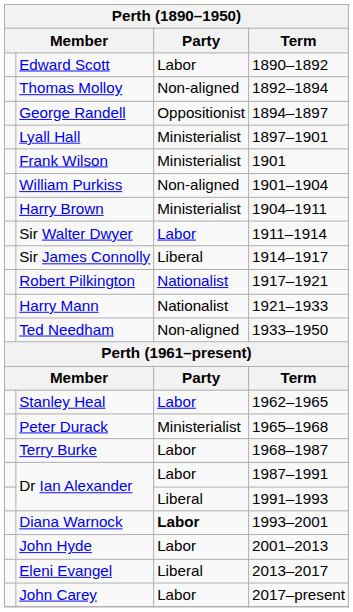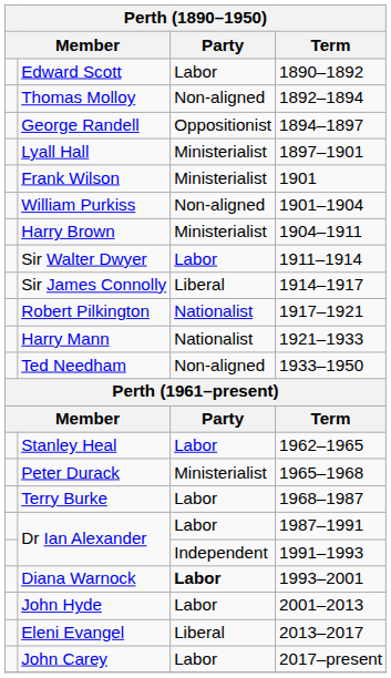 <table class="wikitable">
 <tr>
 <th colspan="4">Perth (1890–1950)</th>
 </tr>
 <tr>
 <th colspan="2">Member</th>
 <th>Party</th>
 <th>Term</th>
 </tr>
 <tr>
 <td> </td>
 <td><a href='#'>Edward Scott</a></td>
 <td>Labor</td>
 <td>1890–1892</td>
 </tr>
 <tr>
 <td> </td>
 <td><a href='#'>Thomas Molloy</a></td>
 <td>Non-aligned</td>
 <td>1892–1894</td>
 </tr>
 <tr>
 <td> </td>
 <td><a href='#'>George Randell</a></td>
 <td>Oppositionist</td>
 <td>1894–1897</td>
 </tr>
 <tr>
 <td> </td>
 <td><a href='#'>Lyall Hall</a></td>
 <td>Ministerialist</td>
 <td>1897–1901</td>
 </tr>
 <tr>
 <td> </td>
 <td><a href='#'>Frank Wilson</a></td>
 <td>Ministerialist</td>
 <td>1901</td>
 </tr>
 <tr>
 <td> </td>
 <td><a href='#'>William Purkiss</a></td>
 <td>Non-aligned</td>
 <td>1901–1904</td>
 </tr>
 <tr>
 <td> </td>
 <td><a href='#'>Harry Brown</a></td>
 <td>Ministerialist</td>
 <td>1904–1911</td>
 </tr>
 <tr>
 <td> </td>
 <td>Sir <a href='#'>Walter Dwyer</a></td>
 <td><a href='#'>Labor</a></td>
 <td>1911–1914</td>
 </tr>
 <tr>
 <td> </td>
 <td>Sir <a href='#'>James Connolly</a></td>
 <td>Liberal</td>
 <td>1914–1917</td>
 </tr>
 <tr>
 <td> </td>
 <td><a href='#'>Robert Pilkington</a></td>
 <td><a href='#'>Nationalist</a></td>
 <td>1917–1921</td>
 </tr>
 <tr>
 <td> </td>
 <td><a href='#'>Harry Mann</a></td>
 <td>Nationalist</td>
 <td>1921–1933</td>
 </tr>
 <tr>
 <td> </td>
 <td><a href='#'>Ted Needham</a></td>
 <td>Non-aligned</td>
 <td>1933–1950</td>
 </tr>
 <tr>
 <th colspan="4">Perth (1961–present)</th>
 </tr>
 <tr>
 <th colspan="2">Member</th>
 <th>Party</th>
 <th>Term</th>
 </tr>
 <tr>
 <td> </td>
 <td><a href='#'>Stanley Heal</a></td>
 <td><a href='#'>Labor</a></td>
 <td>1962–1965</td>
 </tr>
 <tr>
 <td> </td>
 <td><a href='#'>Peter Durack</a></td>
 <td>Ministerialist</td>
 <td>1965–1968</td>
 </tr>
 <tr>
 <td> </td>
 <td><a href='#'>Terry Burke</a></td>
 <td>Labor</td>
 <td>1968–1987</td>
 </tr>
 <tr>
 <td> </td>
 <td rowspan="2">Dr <a href='#'>Ian Alexander</a></td>
 <td>Labor</td>
 <td>1987–1991</td>
 </tr>
 <tr>
 <td> </td>
-<td>Liberal</td>
+<td>Independent</td>
 <td>1991–1993</td>
 </tr>
 <tr>
 <td> </td>
 <td><a href='#'>Diana Warnock</a></td>
 <td><strong>Labor</strong></td>
 <td>1993–2001</td>
 </tr>
 <tr>
 <td> </td>
 <td><a href='#'>John Hyde</a></td>
 <td>Labor</td>
 <td>2001–2013</td>
 </tr>
 <tr>
 <td> </td>
 <td><a href='#'>Eleni Evangel</a></td>
 <td>Liberal</td>
 <td>2013–2017</td>
 </tr>
 <tr>
 <td> </td>
 <td><a href='#'>John Carey</a></td>
 <td>Labor</td>
 <td>2017–present</td>
 </tr>
 <tr>
 </tr>
 </table>
